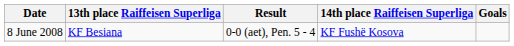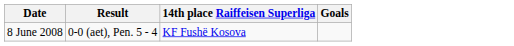 <table class="wikitable">
 <tr>
 <th>Date</th>
-<th>13th place <a href='#'>Raiffeisen Superliga</a></th>
 <th>Result</th>
 <th>14th place <a href='#'>Raiffeisen Superliga</a></th>
 <th>Goals</th>
 </tr>
 <tr>
 <td>8 June 2008</td>
-<td><a href='#'>KF Besiana</a></td>
 <td>0-0 (aet), Pen. 5 - 4</td>
 <td><a href='#'>KF Fushë Kosova</a></td>
 <td></td>
 </tr>
 </table>
